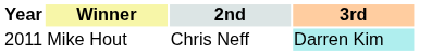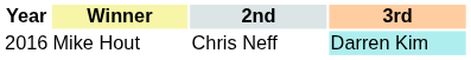 <table>
 <tr>
 <th width=10%>Year</th>
 <th style="background-color: #F7F6A8;" width=30%>Winner</th>
 <th style="background-color: #DCE5E5;" width=30%>2nd</th>
 <th style="background-color: #FFCDA0;" width=30%>3rd</th>
 </tr>
 <tr>
-<td align=center>2011</td>
+<td align=center>2016</td>
 <td> Mike Hout</td>
 <td> Chris Neff</td>
 <td style="background: paleturquoise;"> Darren Kim</td>
 </tr>
 </table>
